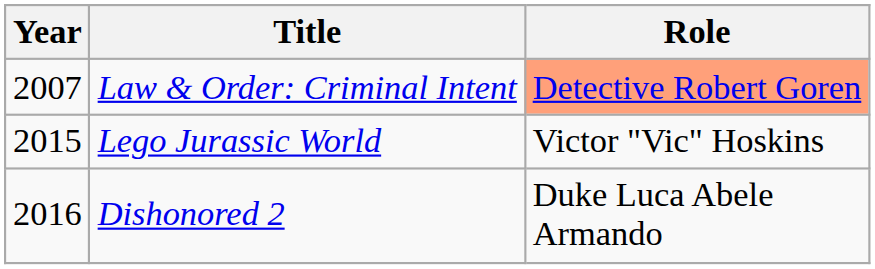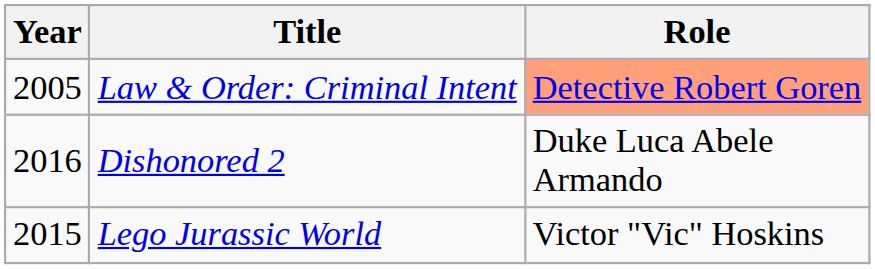 <table class="wikitable sortable">
 <tr>
 <th>Year</th>
 <th>Title</th>
 <th class="unsortable">Role</th>
 </tr>
 <tr>
-<td>2007</td>
+<td>2005</td>
 <td><em><a href='#'>Law & Order: Criminal Intent</a></em></td>
 <td style="background: lightsalmon;"><a href='#'>Detective Robert Goren</a></td>
+</tr>
+<tr>
+<td>2016</td>
+<td><em><a href='#'>Dishonored 2</a></em></td>
+<td>Duke Luca Abele<br>Armando</td>
 </tr>
 <tr>
 <td>2015</td>
 <td><em><a href='#'>Lego Jurassic World</a></em></td>
 <td>Victor "Vic" Hoskins</td>
 </tr>
-<tr>
-<td>2016</td>
-<td><em><a href='#'>Dishonored 2</a></em></td>
-<td>Duke Luca Abele<br>Armando</td>
-</tr>
 </table>
